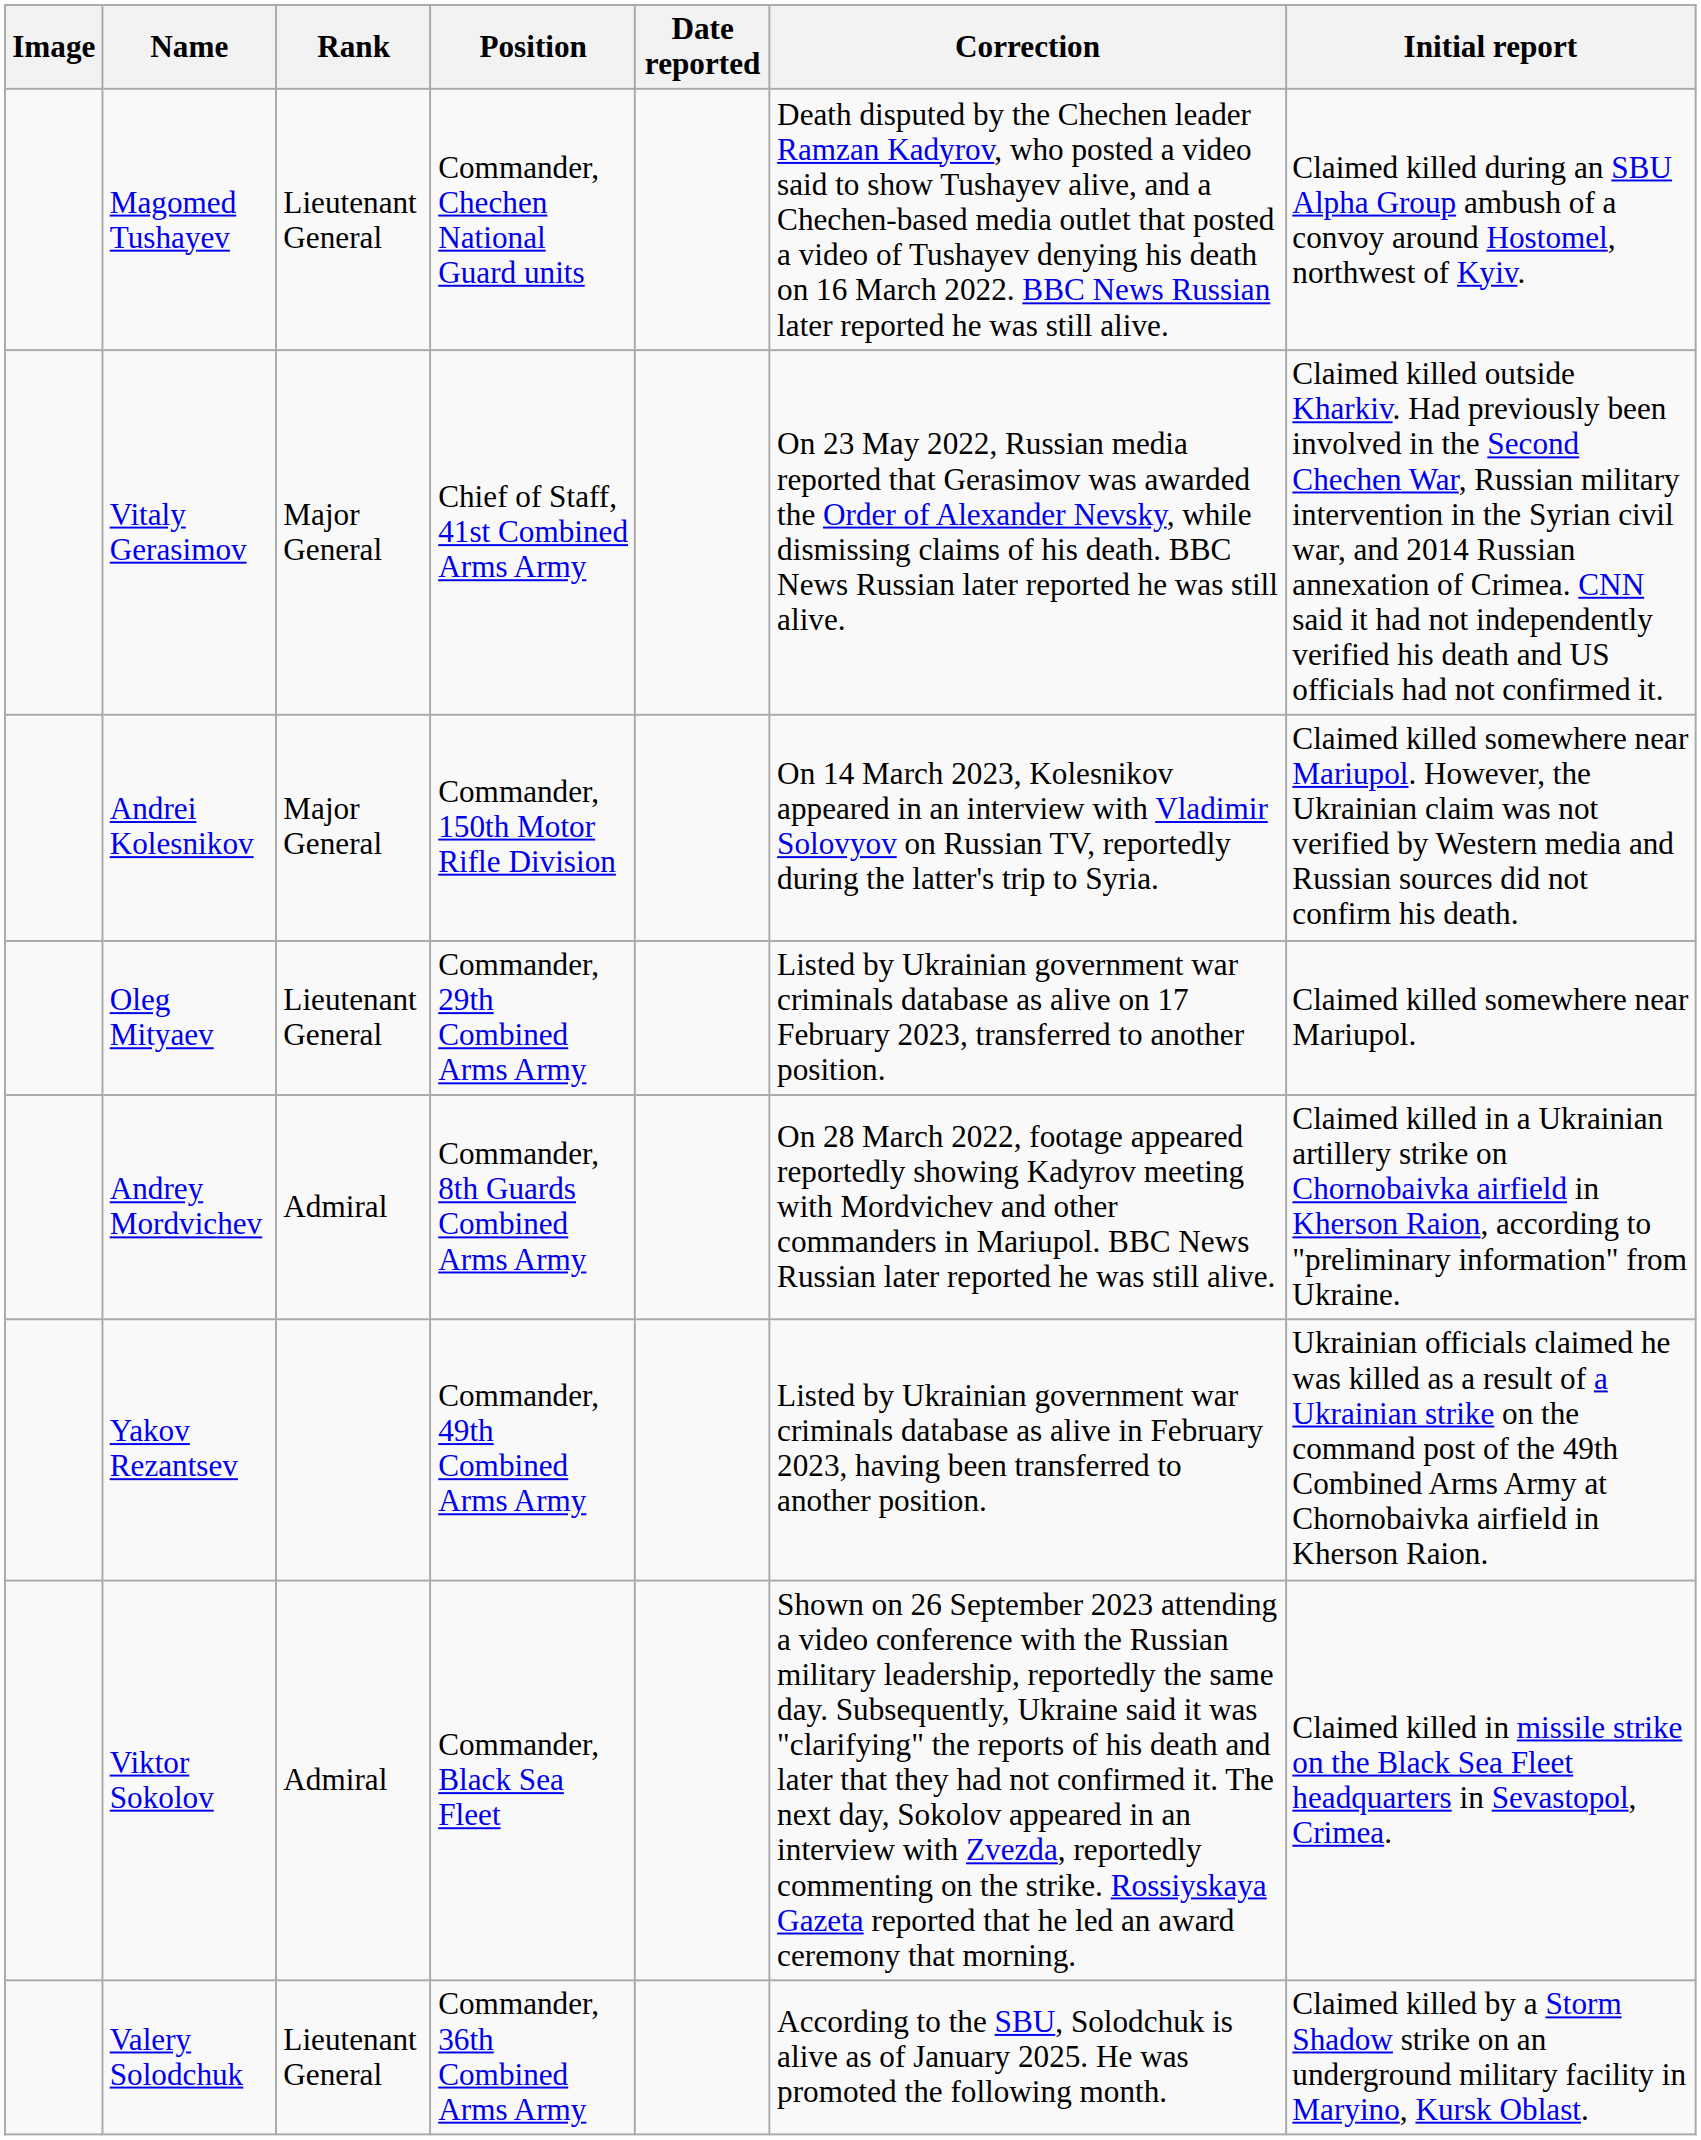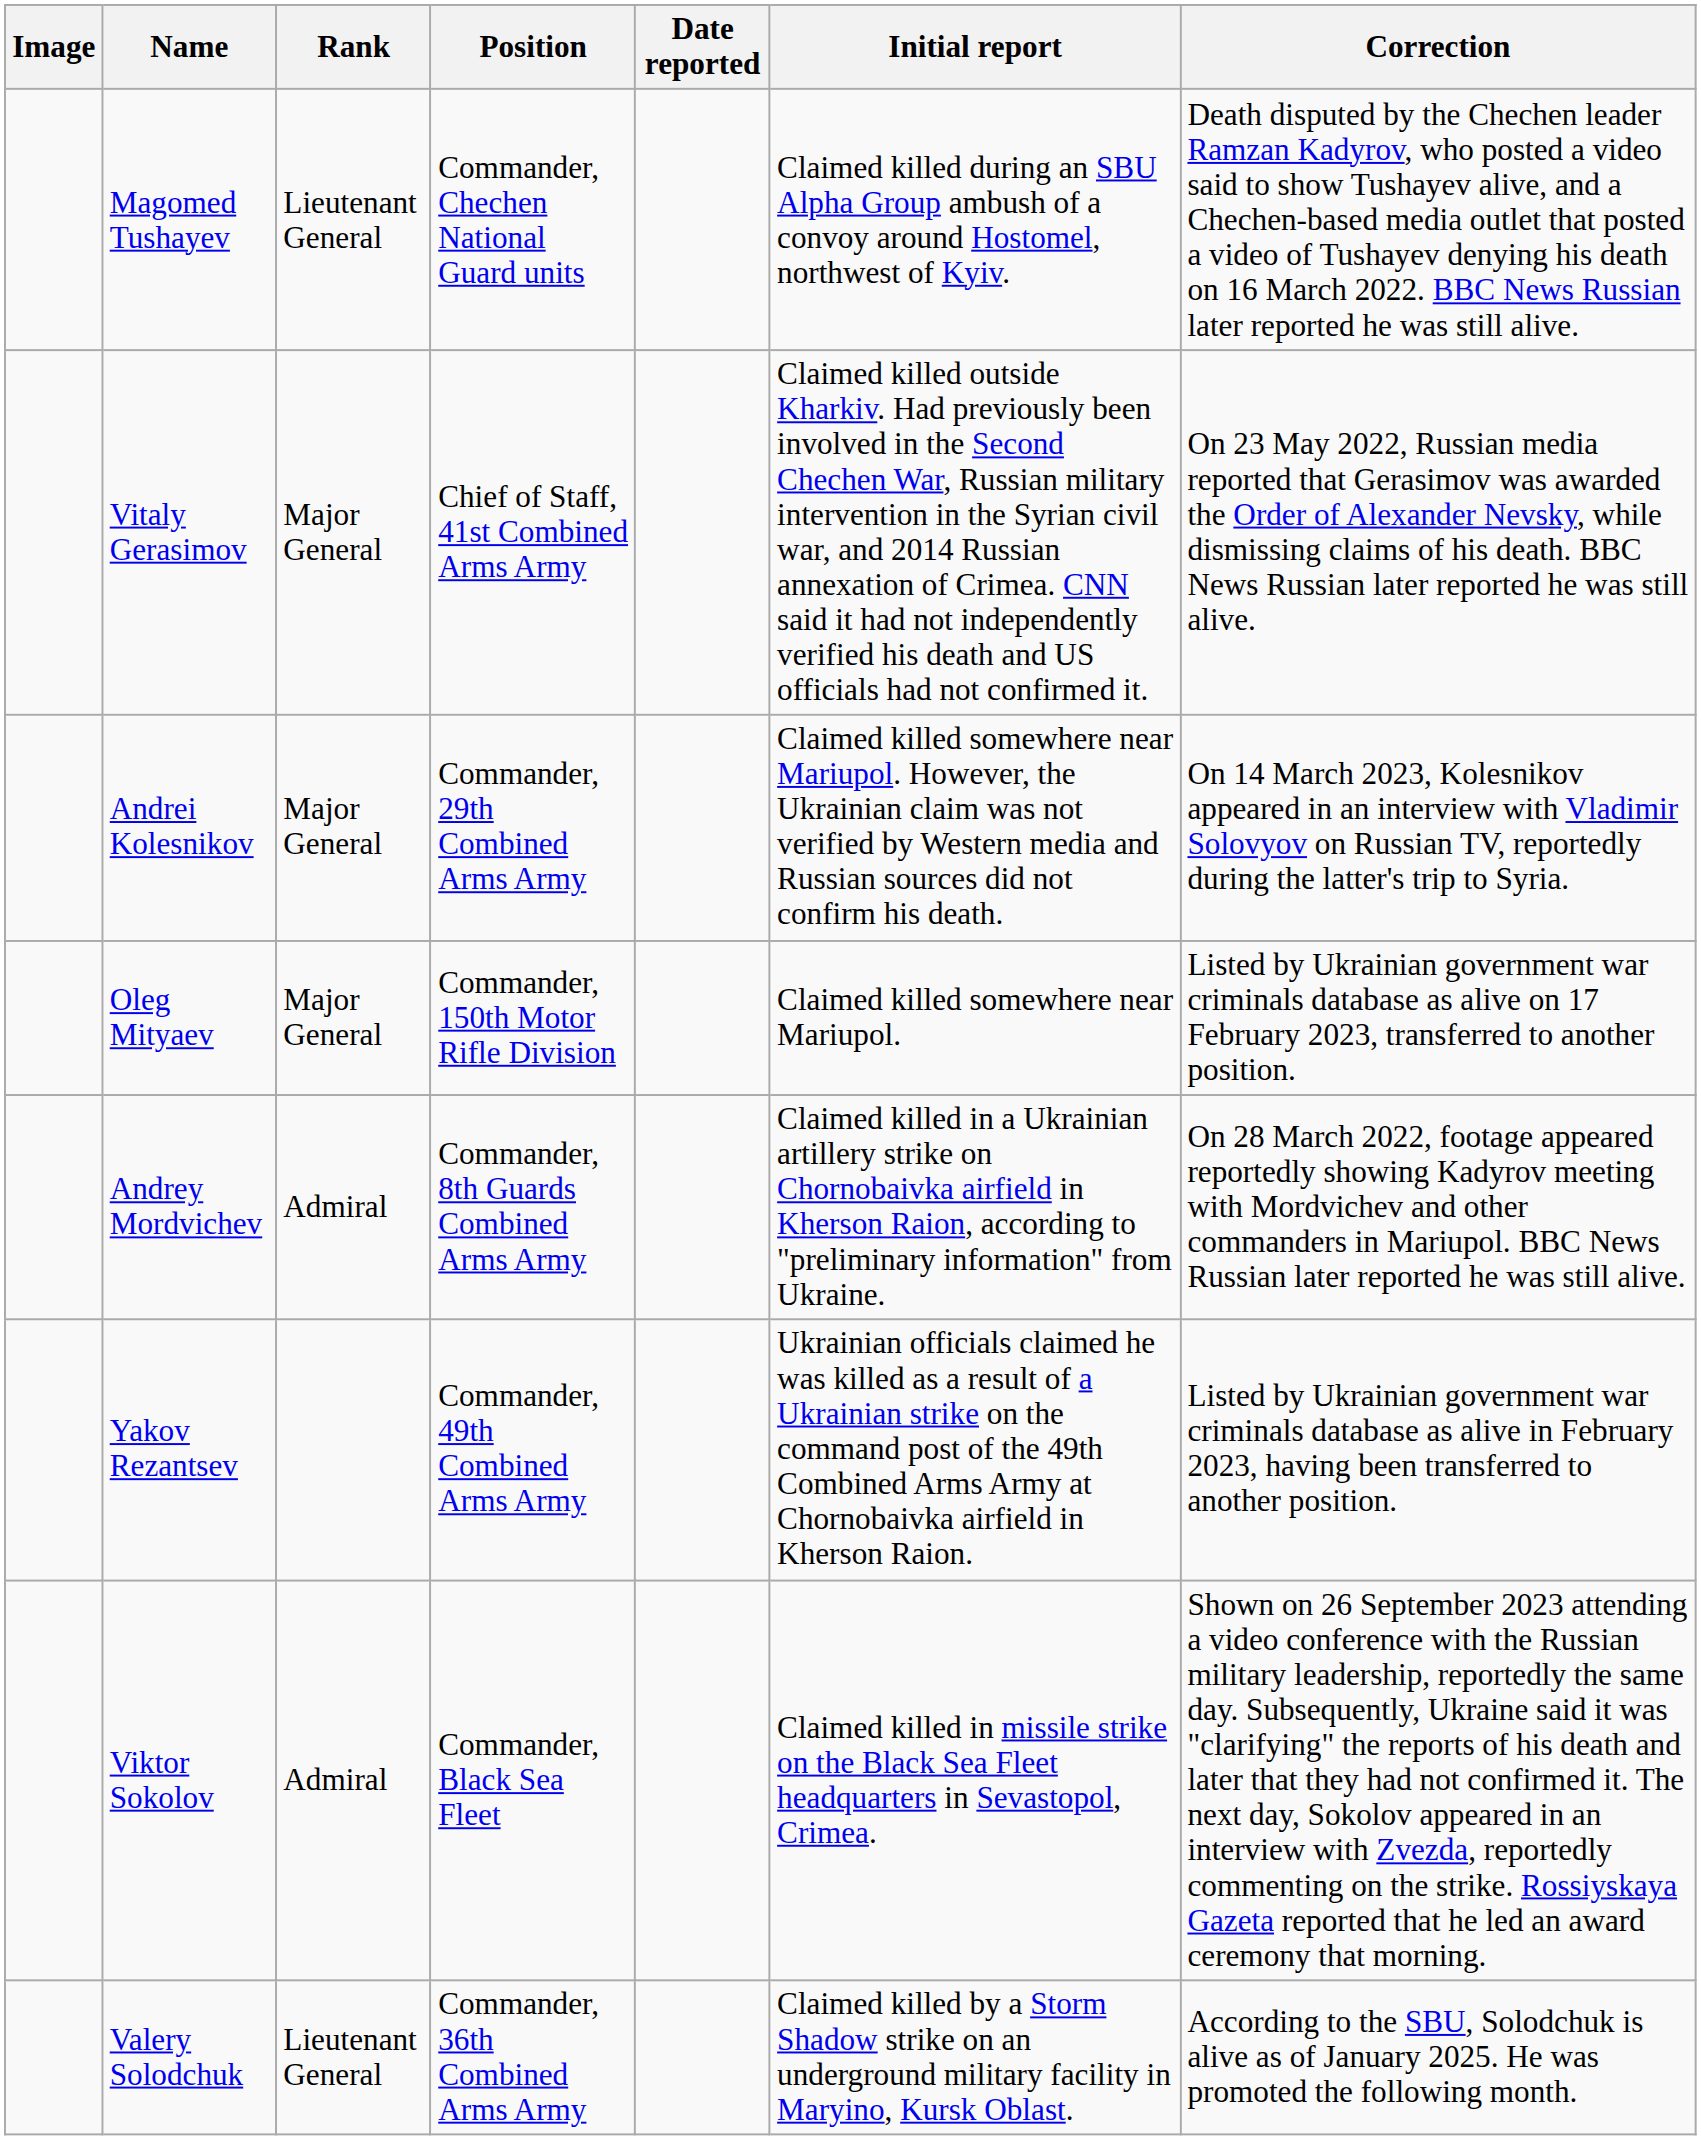 <table class="wikitable sortable">
 <tr>
 <th class="unsortable">Image</th>
 <th>Name</th>
 <th>Rank</th>
 <th>Position</th>
 <th>Date reported</th>
+<th class="unsortable">Initial report</th>
 <th class="unsortable">Correction</th>
-<th class="unsortable">Initial report</th>
 </tr>
 <tr>
 <td></td>
 <td class=nowrap data-sort-value="Tushayev, Magomed"><a href='#'>Magomed Tushayev</a></td>
 <td> Lieutenant General</td>
 <td>Commander, <a href='#'>Chechen</a> <a href='#'>National Guard units</a></td>
 <td></td>
+<td>Claimed killed during an <a href='#'>SBU</a> <a href='#'>Alpha Group</a> ambush of a convoy around <a href='#'>Hostomel</a>, northwest of <a href='#'>Kyiv</a>.</td>
 <td>Death disputed by the Chechen leader <a href='#'>Ramzan Kadyrov</a>, who posted a video said to show Tushayev alive, and a Chechen-based media outlet that posted a video of Tushayev denying his death on 16 March 2022. <a href='#'>BBC News Russian</a> later reported he was still alive.</td>
-<td>Claimed killed during an <a href='#'>SBU</a> <a href='#'>Alpha Group</a> ambush of a convoy around <a href='#'>Hostomel</a>, northwest of <a href='#'>Kyiv</a>.</td>
 </tr>
 <tr>
 <td></td>
 <td class=nowrap data-sort-value="Gerasimov, Vitaly"><a href='#'>Vitaly Gerasimov</a></td>
 <td class=nowrap data-sort-value="1"> Major General</td>
 <td>Chief of Staff, <a href='#'>41st Combined Arms Army</a></td>
 <td></td>
+<td>Claimed killed outside <a href='#'>Kharkiv</a>. Had previously been involved in the <a href='#'>Second Chechen War</a>, Russian military intervention in the Syrian civil war, and 2014 Russian annexation of Crimea. <a href='#'>CNN</a> said it had not independently verified his death and US officials had not confirmed it.</td>
 <td>On 23 May 2022, Russian media reported that Gerasimov was awarded the <a href='#'>Order of Alexander Nevsky</a>, while dismissing claims of his death. BBC News Russian later reported he was still alive.</td>
-<td>Claimed killed outside <a href='#'>Kharkiv</a>. Had previously been involved in the <a href='#'>Second Chechen War</a>, Russian military intervention in the Syrian civil war, and 2014 Russian annexation of Crimea. <a href='#'>CNN</a> said it had not independently verified his death and US officials had not confirmed it.</td>
 </tr>
 <tr>
 <td></td>
 <td class=nowrap data-sort-value="Kolesnikov, Andrei"><a href='#'>Andrei Kolesnikov</a></td>
 <td class=nowrap data-sort-value="1"> Major General</td>
-<td>Commander, <a href='#'>150th Motor Rifle Division</a></td>
+<td>Commander, <a href='#'>29th Combined Arms Army</a></td>
 <td></td>
+<td>Claimed killed somewhere near <a href='#'>Mariupol</a>. However, the Ukrainian claim was not verified by Western media and Russian sources did not confirm his death.</td>
 <td>On 14 March 2023, Kolesnikov appeared in an interview with <a href='#'>Vladimir Solovyov</a> on Russian TV, reportedly during the latter's trip to Syria.</td>
-<td>Claimed killed somewhere near <a href='#'>Mariupol</a>. However, the Ukrainian claim was not verified by Western media and Russian sources did not confirm his death.</td>
 </tr>
 <tr>
 <td></td>
 <td><a href='#'>Oleg Mityaev</a></td>
-<td class=nowrap data-sort-value="2"> Lieutenant General</td>
-<td>Commander, <a href='#'>29th Combined Arms Army</a></td>
+<td> Major General</td>
+<td>Commander, <a href='#'>150th Motor Rifle Division</a></td>
 <td></td>
+<td>Claimed killed somewhere near Mariupol.</td>
 <td>Listed by Ukrainian government war criminals database as alive on 17 February 2023, transferred to another position.</td>
-<td>Claimed killed somewhere near Mariupol.</td>
 </tr>
 <tr>
 <td></td>
 <td class=nowrap data-sort-value="Mordvichev, Andrey"><a href='#'>Andrey Mordvichev</a></td>
 <td> Admiral</td>
 <td>Commander, <a href='#'>8th Guards Combined Arms Army</a></td>
 <td></td>
+<td>Claimed killed in a Ukrainian artillery strike on <a href='#'>Chornobaivka airfield</a> in <a href='#'>Kherson Raion</a>, according to "preliminary information" from Ukraine.</td>
 <td>On 28 March 2022, footage appeared reportedly showing Kadyrov meeting with Mordvichev and other commanders in Mariupol. BBC News Russian later reported he was still alive.</td>
-<td>Claimed killed in a Ukrainian artillery strike on <a href='#'>Chornobaivka airfield</a> in <a href='#'>Kherson Raion</a>, according to "preliminary information" from Ukraine.</td>
 </tr>
 <tr>
 <td></td>
 <td><a href='#'>Yakov Rezantsev</a></td>
 <td></td>
 <td>Commander, <a href='#'>49th Combined Arms Army</a></td>
 <td></td>
+<td>Ukrainian officials claimed he was killed as a result of <a href='#'>a Ukrainian strike</a> on the command post of the 49th Combined Arms Army at Chornobaivka airfield in Kherson Raion.</td>
 <td>Listed by Ukrainian government war criminals database as alive in February 2023, having been transferred to another position.</td>
-<td>Ukrainian officials claimed he was killed as a result of <a href='#'>a Ukrainian strike</a> on the command post of the 49th Combined Arms Army at Chornobaivka airfield in Kherson Raion.</td>
 </tr>
 <tr>
 <td></td>
 <td><a href='#'>Viktor Sokolov</a></td>
 <td> Admiral</td>
 <td>Commander, <a href='#'>Black Sea Fleet</a></td>
 <td></td>
+<td>Claimed killed in <a href='#'>missile strike on the Black Sea Fleet headquarters</a> in <a href='#'>Sevastopol</a>, <a href='#'>Crimea</a>.</td>
 <td>Shown on 26 September 2023 attending a video conference with the Russian military leadership, reportedly the same day. Subsequently, Ukraine said it was "clarifying" the reports of his death and later that they had not confirmed it. The next day, Sokolov appeared in an interview with <a href='#'>Zvezda</a>, reportedly commenting on the strike. <a href='#'>Rossiyskaya Gazeta</a> reported that he led an award ceremony that morning.</td>
-<td>Claimed killed in <a href='#'>missile strike on the Black Sea Fleet headquarters</a> in <a href='#'>Sevastopol</a>, <a href='#'>Crimea</a>.</td>
 </tr>
 <tr>
 <td></td>
 <td><a href='#'>Valery Solodchuk</a></td>
 <td> Lieutenant General</td>
 <td>Commander, <a href='#'>36th Combined Arms Army</a></td>
 <td></td>
+<td>Claimed killed by a <a href='#'>Storm Shadow</a> strike on an underground military facility in <a href='#'>Maryino</a>, <a href='#'>Kursk Oblast</a>.</td>
 <td>According to the <a href='#'>SBU</a>, Solodchuk is alive as of January 2025. He was promoted the following month.</td>
-<td>Claimed killed by a <a href='#'>Storm Shadow</a> strike on an underground military facility in <a href='#'>Maryino</a>, <a href='#'>Kursk Oblast</a>.</td>
 </tr>
 </table>
